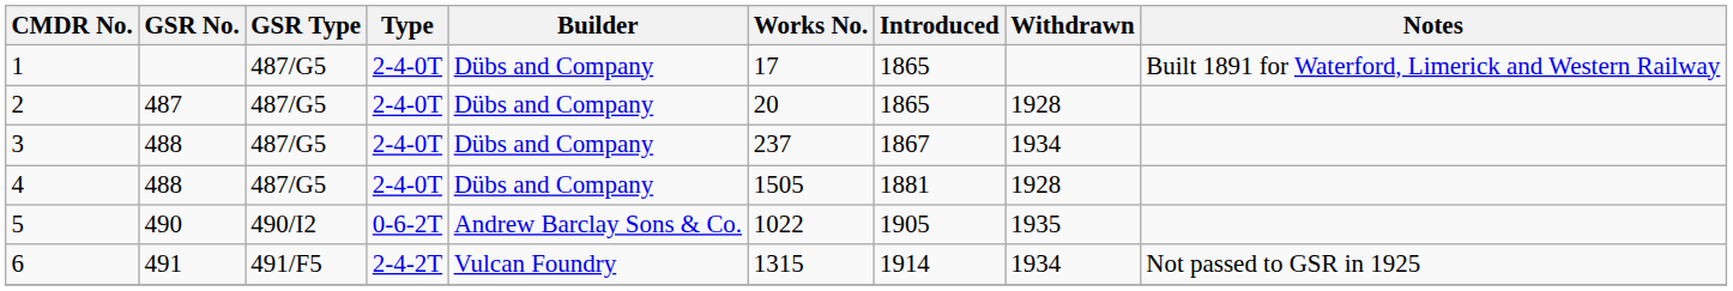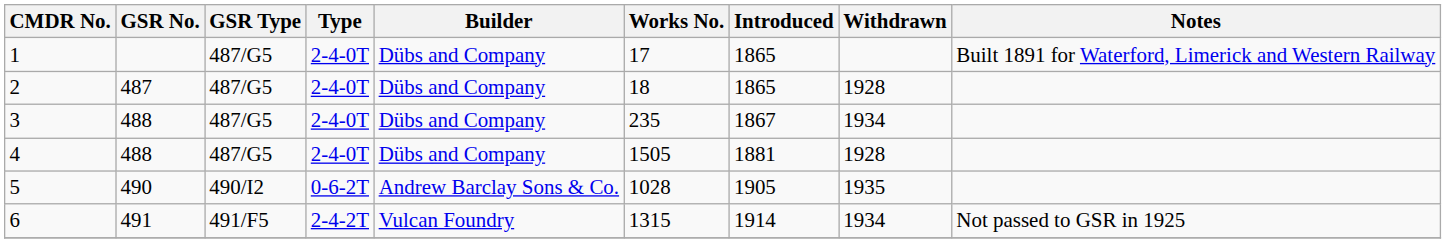 <table class="wikitable">
 <tr>
 <th>CMDR No.</th>
 <th>GSR No.</th>
 <th>GSR Type</th>
 <th>Type</th>
 <th>Builder</th>
 <th>Works No.</th>
 <th>Introduced</th>
 <th>Withdrawn</th>
 <th>Notes</th>
 </tr>
 <tr>
 <td>1</td>
 <td></td>
 <td>487/G5</td>
 <td><a href='#'>2-4-0T</a></td>
 <td><a href='#'>Dübs and Company</a></td>
 <td>17</td>
 <td>1865</td>
 <td></td>
 <td>Built 1891 for <a href='#'>Waterford, Limerick and Western Railway</a></td>
 </tr>
 <tr>
 <td>2</td>
 <td>487</td>
 <td>487/G5</td>
 <td><a href='#'>2-4-0T</a></td>
 <td><a href='#'>Dübs and Company</a></td>
-<td>20</td>
+<td>18</td>
 <td>1865</td>
 <td>1928</td>
 <td></td>
 </tr>
 <tr>
 <td>3</td>
 <td>488</td>
 <td>487/G5</td>
 <td><a href='#'>2-4-0T</a></td>
 <td><a href='#'>Dübs and Company</a></td>
-<td>237</td>
+<td>235</td>
 <td>1867</td>
 <td>1934</td>
 <td></td>
 </tr>
 <tr>
 <td>4</td>
 <td>488</td>
 <td>487/G5</td>
 <td><a href='#'>2-4-0T</a></td>
 <td><a href='#'>Dübs and Company</a></td>
 <td>1505</td>
 <td>1881</td>
 <td>1928</td>
 <td></td>
 </tr>
 <tr>
 <td>5</td>
 <td>490</td>
 <td>490/I2</td>
 <td><a href='#'>0-6-2T</a></td>
 <td><a href='#'>Andrew Barclay Sons & Co.</a></td>
-<td>1022</td>
+<td>1028</td>
 <td>1905</td>
 <td>1935</td>
 <td></td>
 </tr>
 <tr>
 <td>6</td>
 <td>491</td>
 <td>491/F5</td>
 <td><a href='#'>2-4-2T</a></td>
 <td><a href='#'>Vulcan Foundry</a></td>
 <td>1315</td>
 <td>1914</td>
 <td>1934</td>
 <td>Not passed to GSR in 1925</td>
 </tr>
 <tr>
 </tr>
 </table>
